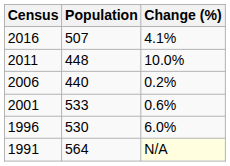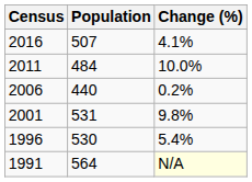 <table class="wikitable">
 <tr>
 <th>Census</th>
 <th>Population</th>
 <th>Change (%)</th>
 </tr>
 <tr>
 <td>2016</td>
 <td>507</td>
 <td> 4.1%</td>
 </tr>
 <tr>
 <td>2011</td>
-<td>448</td>
+<td>484</td>
 <td> 10.0%</td>
 </tr>
 <tr>
 <td>2006</td>
 <td>440</td>
 <td> 0.2%</td>
 </tr>
 <tr>
 <td>2001</td>
-<td>533</td>
-<td> 0.6%</td>
+<td>531</td>
+<td> 9.8%</td>
 </tr>
 <tr>
 <td>1996</td>
 <td>530</td>
-<td> 6.0%</td>
+<td> 5.4%</td>
 </tr>
 <tr>
 <td>1991</td>
 <td>564</td>
 <td style="background: lightyellow;">N/A</td>
 </tr>
 </table>
